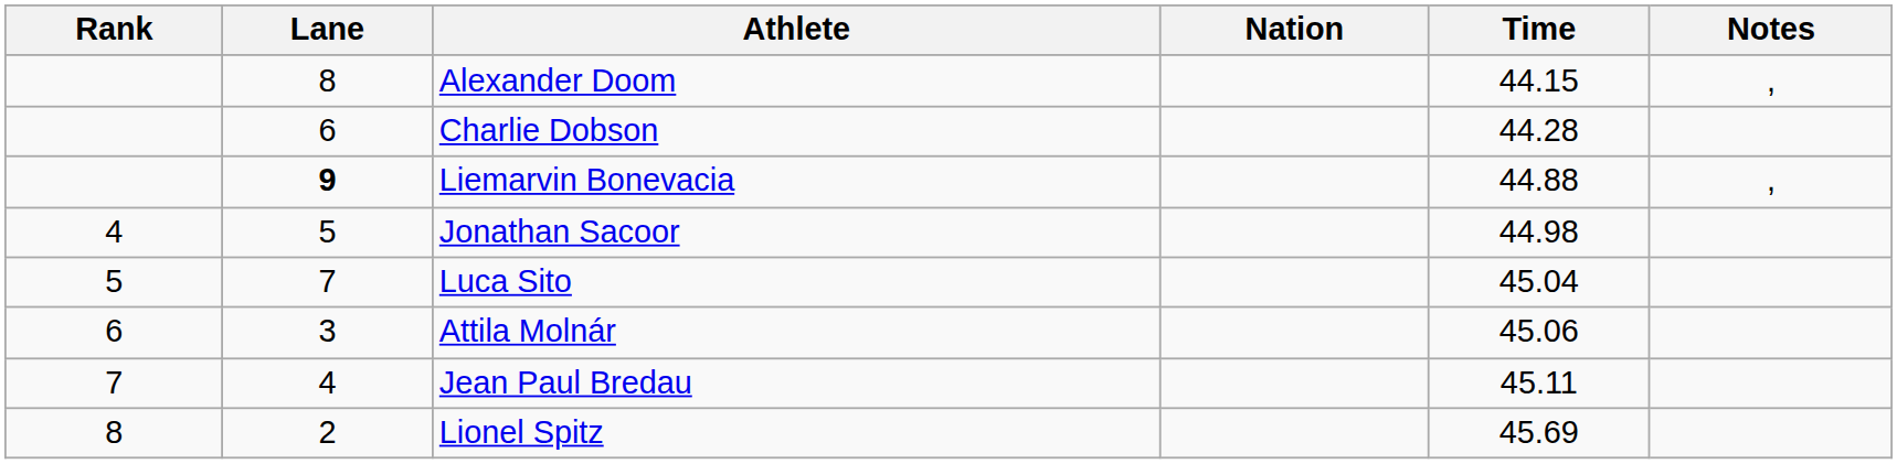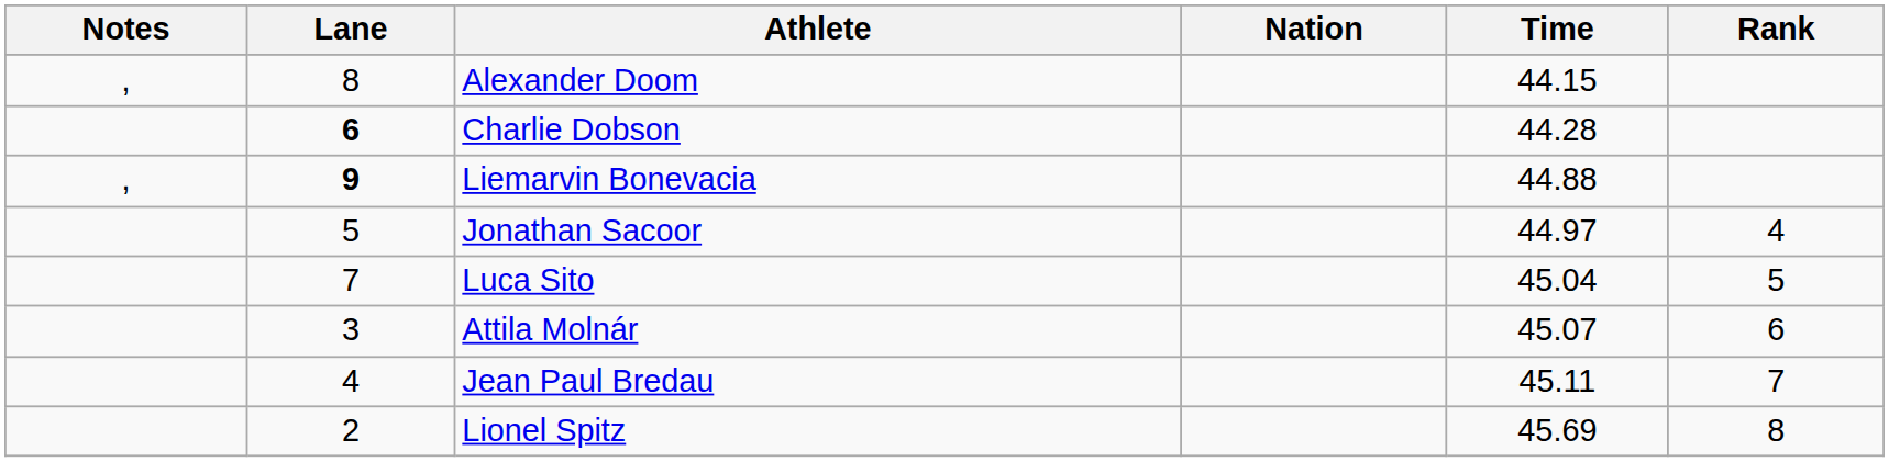 <table class="wikitable sortable" style="text-align:center;width: 60%;">
 <tr>
-<th scope="col">Rank</th>
+<th scope="col">Notes</th>
 <th scope="col">Lane</th>
 <th scope="col">Athlete</th>
 <th scope="col">Nation</th>
 <th scope="col">Time</th>
-<th scope="col">Notes</th>
+<th scope="col">Rank</th>
 </tr>
 <tr>
-<td></td>
+<td>, </td>
 <td>8</td>
 <td align=left><a href='#'>Alexander Doom</a></td>
 <td align=left></td>
 <td>44.15</td>
-<td>, </td>
+<td></td>
 </tr>
 <tr>
 <td></td>
-<td>6</td>
+<td><strong>6</strong></td>
 <td align=left><a href='#'>Charlie Dobson</a></td>
 <td align=left></td>
 <td>44.28</td>
 <td></td>
 </tr>
 <tr>
-<td></td>
+<td>, </td>
 <td><strong>9</strong></td>
 <td align=left><a href='#'>Liemarvin Bonevacia</a></td>
 <td align=left></td>
 <td>44.88</td>
-<td>, </td>
+<td></td>
 </tr>
 <tr>
-<td>4</td>
+<td></td>
 <td>5</td>
 <td align=left><a href='#'>Jonathan Sacoor</a></td>
 <td align=left></td>
-<td>44.98</td>
-<td></td>
+<td>44.97</td>
+<td>4</td>
 </tr>
 <tr>
-<td>5</td>
+<td></td>
 <td>7</td>
 <td align=left><a href='#'>Luca Sito</a></td>
 <td align=left></td>
 <td>45.04</td>
-<td></td>
+<td>5</td>
 </tr>
 <tr>
-<td>6</td>
+<td></td>
 <td>3</td>
 <td align=left><a href='#'>Attila Molnár</a></td>
 <td align=left></td>
-<td>45.06</td>
-<td></td>
+<td>45.07</td>
+<td>6</td>
 </tr>
 <tr>
-<td>7</td>
+<td></td>
 <td>4</td>
 <td align=left><a href='#'>Jean Paul Bredau</a></td>
 <td align=left></td>
 <td>45.11</td>
-<td></td>
+<td>7</td>
 </tr>
 <tr>
-<td>8</td>
+<td></td>
 <td>2</td>
 <td align=left><a href='#'>Lionel Spitz</a></td>
 <td align=left></td>
 <td>45.69</td>
-<td></td>
+<td>8</td>
 </tr>
 </table>
